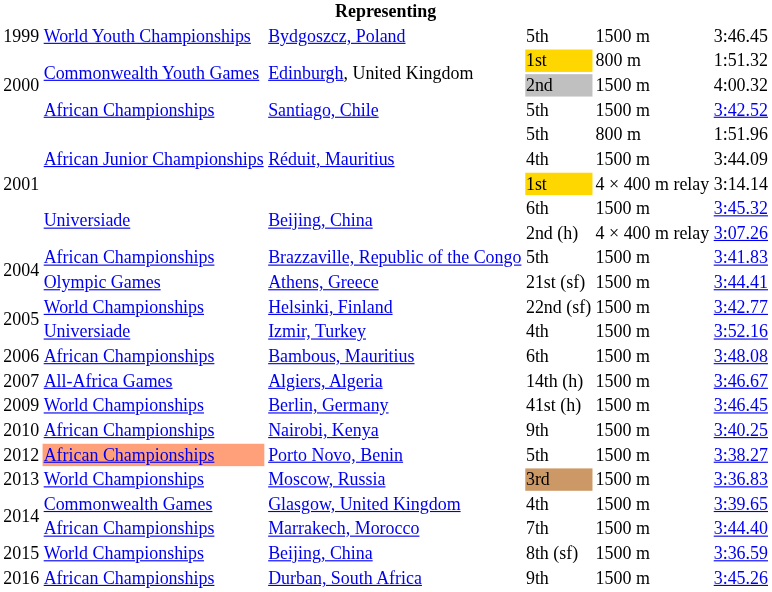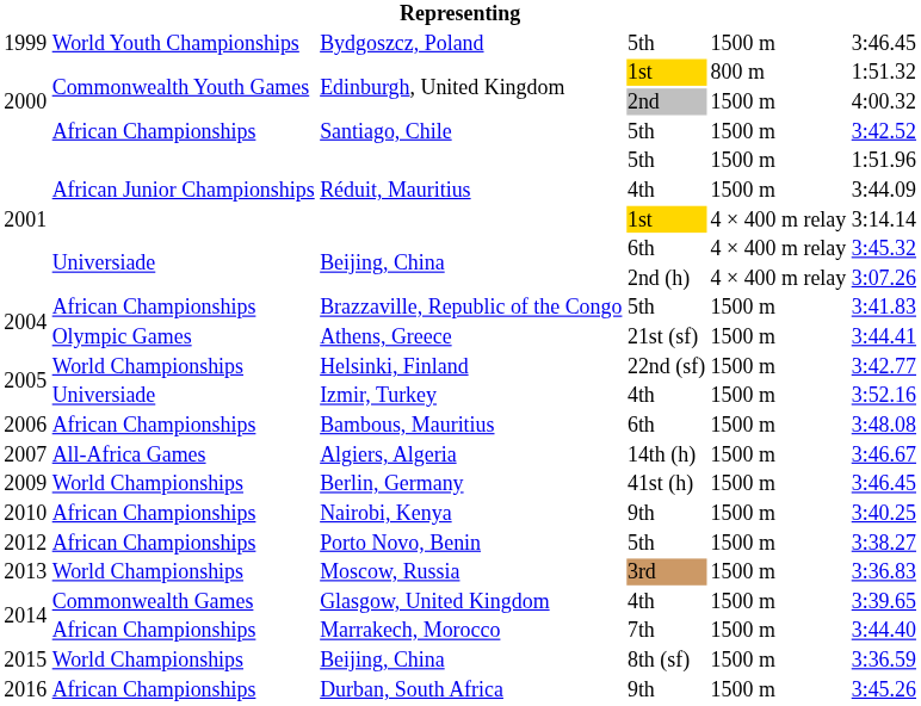 <table>
 <tr>
 <th colspan="6">Representing </th>
 </tr>
 <tr>
 <td>1999</td>
 <td><a href='#'>World Youth Championships</a></td>
 <td><a href='#'>Bydgoszcz, Poland</a></td>
 <td>5th</td>
 <td>1500 m</td>
 <td>3:46.45</td>
 </tr>
 <tr>
 <td rowspan=3>2000</td>
 <td rowspan=2><a href='#'>Commonwealth Youth Games</a></td>
 <td rowspan=2><a href='#'>Edinburgh</a>, United Kingdom</td>
 <td bgcolor=gold>1st</td>
 <td>800 m</td>
 <td>1:51.32</td>
 </tr>
 <tr>
 <td bgcolor=silver>2nd</td>
 <td>1500 m</td>
 <td>4:00.32</td>
 </tr>
 <tr>
 <td><a href='#'>African Championships</a></td>
 <td><a href='#'>Santiago, Chile</a></td>
 <td>5th</td>
 <td>1500 m</td>
 <td><a href='#'>3:42.52</a></td>
 </tr>
 <tr>
 <td rowspan=5>2001</td>
 <td rowspan=3><a href='#'>African Junior Championships</a></td>
 <td rowspan=3><a href='#'>Réduit, Mauritius</a></td>
 <td>5th</td>
-<td>800 m</td>
+<td>1500 m</td>
 <td>1:51.96</td>
 </tr>
 <tr>
 <td>4th</td>
 <td>1500 m</td>
 <td>3:44.09</td>
 </tr>
 <tr>
 <td bgcolor=gold>1st</td>
 <td>4 × 400 m relay</td>
 <td>3:14.14</td>
 </tr>
 <tr>
 <td rowspan=2><a href='#'>Universiade</a></td>
 <td rowspan=2><a href='#'>Beijing, China</a></td>
 <td>6th</td>
-<td>1500 m</td>
+<td>4 × 400 m relay</td>
 <td><a href='#'>3:45.32</a></td>
 </tr>
 <tr>
 <td>2nd (h)</td>
 <td>4 × 400 m relay</td>
 <td><a href='#'>3:07.26</a></td>
 </tr>
 <tr>
 <td rowspan=2>2004</td>
 <td><a href='#'>African Championships</a></td>
 <td><a href='#'>Brazzaville, Republic of the Congo</a></td>
 <td>5th</td>
 <td>1500 m</td>
 <td><a href='#'>3:41.83</a></td>
 </tr>
 <tr>
 <td><a href='#'>Olympic Games</a></td>
 <td><a href='#'>Athens, Greece</a></td>
 <td>21st (sf)</td>
 <td>1500 m</td>
 <td><a href='#'>3:44.41</a></td>
 </tr>
 <tr>
 <td rowspan=2>2005</td>
 <td><a href='#'>World Championships</a></td>
 <td><a href='#'>Helsinki, Finland</a></td>
 <td>22nd (sf)</td>
 <td>1500 m</td>
 <td><a href='#'>3:42.77</a></td>
 </tr>
 <tr>
 <td><a href='#'>Universiade</a></td>
 <td><a href='#'>Izmir, Turkey</a></td>
 <td>4th</td>
 <td>1500 m</td>
 <td><a href='#'>3:52.16</a></td>
 </tr>
 <tr>
 <td>2006</td>
 <td><a href='#'>African Championships</a></td>
 <td><a href='#'>Bambous, Mauritius</a></td>
 <td>6th</td>
 <td>1500 m</td>
 <td><a href='#'>3:48.08</a></td>
 </tr>
 <tr>
 <td>2007</td>
 <td><a href='#'>All-Africa Games</a></td>
 <td><a href='#'>Algiers, Algeria</a></td>
 <td>14th (h)</td>
 <td>1500 m</td>
 <td><a href='#'>3:46.67</a></td>
 </tr>
 <tr>
 <td>2009</td>
 <td><a href='#'>World Championships</a></td>
 <td><a href='#'>Berlin, Germany</a></td>
 <td>41st (h)</td>
 <td>1500 m</td>
 <td><a href='#'>3:46.45</a></td>
 </tr>
 <tr>
 <td>2010</td>
 <td><a href='#'>African Championships</a></td>
 <td><a href='#'>Nairobi, Kenya</a></td>
 <td>9th</td>
 <td>1500 m</td>
 <td><a href='#'>3:40.25</a></td>
 </tr>
 <tr>
 <td>2012</td>
-<td style="background: lightsalmon;"><a href='#'>African Championships</a></td>
+<td><a href='#'>African Championships</a></td>
 <td><a href='#'>Porto Novo, Benin</a></td>
 <td>5th</td>
 <td>1500 m</td>
 <td><a href='#'>3:38.27</a></td>
 </tr>
 <tr>
 <td>2013</td>
 <td><a href='#'>World Championships</a></td>
 <td><a href='#'>Moscow, Russia</a></td>
 <td bgcolor=cc9966>3rd</td>
 <td>1500 m</td>
 <td><a href='#'>3:36.83</a></td>
 </tr>
 <tr>
 <td rowspan=2>2014</td>
 <td><a href='#'>Commonwealth Games</a></td>
 <td><a href='#'>Glasgow, United Kingdom</a></td>
 <td>4th</td>
 <td>1500 m</td>
 <td><a href='#'>3:39.65</a></td>
 </tr>
 <tr>
 <td><a href='#'>African Championships</a></td>
 <td><a href='#'>Marrakech, Morocco</a></td>
 <td>7th</td>
 <td>1500 m</td>
 <td><a href='#'>3:44.40</a></td>
 </tr>
 <tr>
 <td>2015</td>
 <td><a href='#'>World Championships</a></td>
 <td><a href='#'>Beijing, China</a></td>
 <td>8th (sf)</td>
 <td>1500 m</td>
 <td><a href='#'>3:36.59</a></td>
 </tr>
 <tr>
 <td>2016</td>
 <td><a href='#'>African Championships</a></td>
 <td><a href='#'>Durban, South Africa</a></td>
 <td>9th</td>
 <td>1500 m</td>
 <td><a href='#'>3:45.26</a></td>
 </tr>
 </table>
